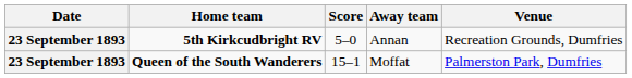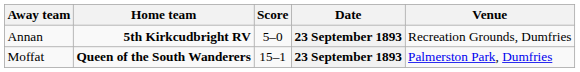 <table class="wikitable football-result-list" style="max-width: 80em; text-align: center">
 <tr>
-<th scope="col">Date</th>
+<th scope="col">Away team</th>
 <th scope="col">Home team</th>
 <th scope="col">Score</th>
-<th scope="col">Away team</th>
+<th scope="col">Date</th>
 <th scope="col">Venue</th>
 </tr>
 <tr>
-<th scope="row">23 September 1893</th>
+<td align=left>Annan</td>
 <td align=right><strong>5th Kirkcudbright RV</strong></td>
 <td>5–0</td>
-<td align=left>Annan</td>
+<th scope="row">23 September 1893</th>
 <td align=left>Recreation Grounds, Dumfries</td>
 </tr>
 <tr>
-<th scope="row">23 September 1893</th>
+<td align=left>Moffat</td>
 <td align=right><strong>Queen of the South Wanderers</strong></td>
 <td>15–1</td>
-<td align=left>Moffat</td>
+<th scope="row">23 September 1893</th>
 <td align=left><a href='#'>Palmerston Park</a>, <a href='#'>Dumfries</a></td>
 </tr>
 </table>
